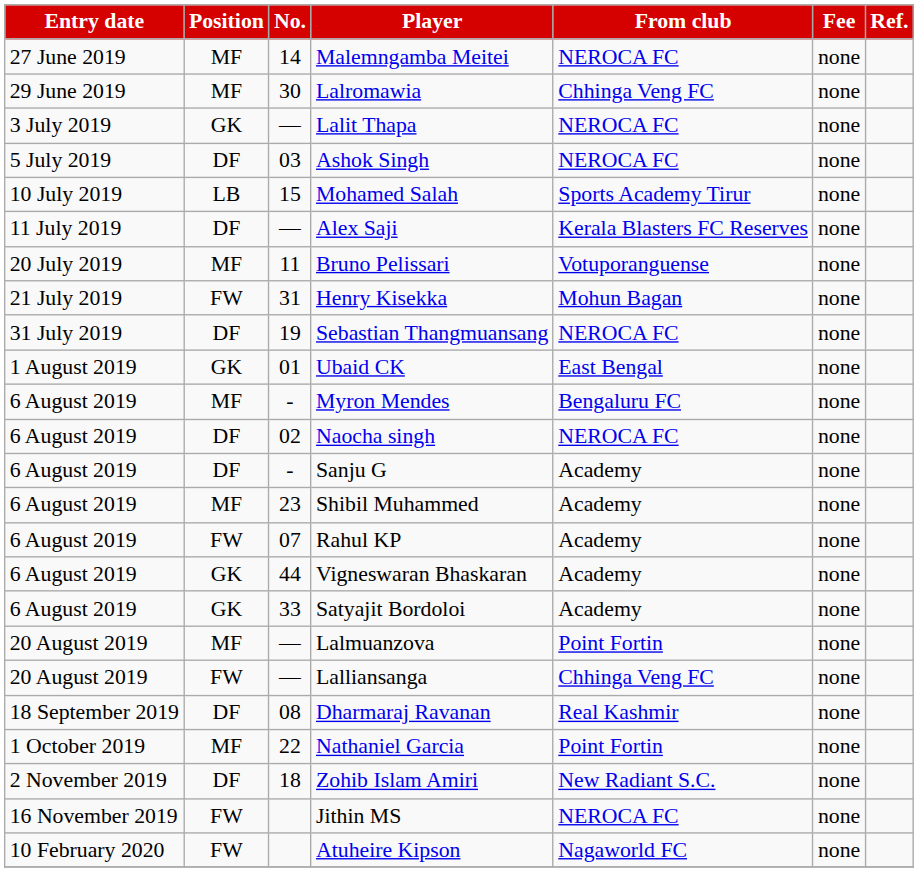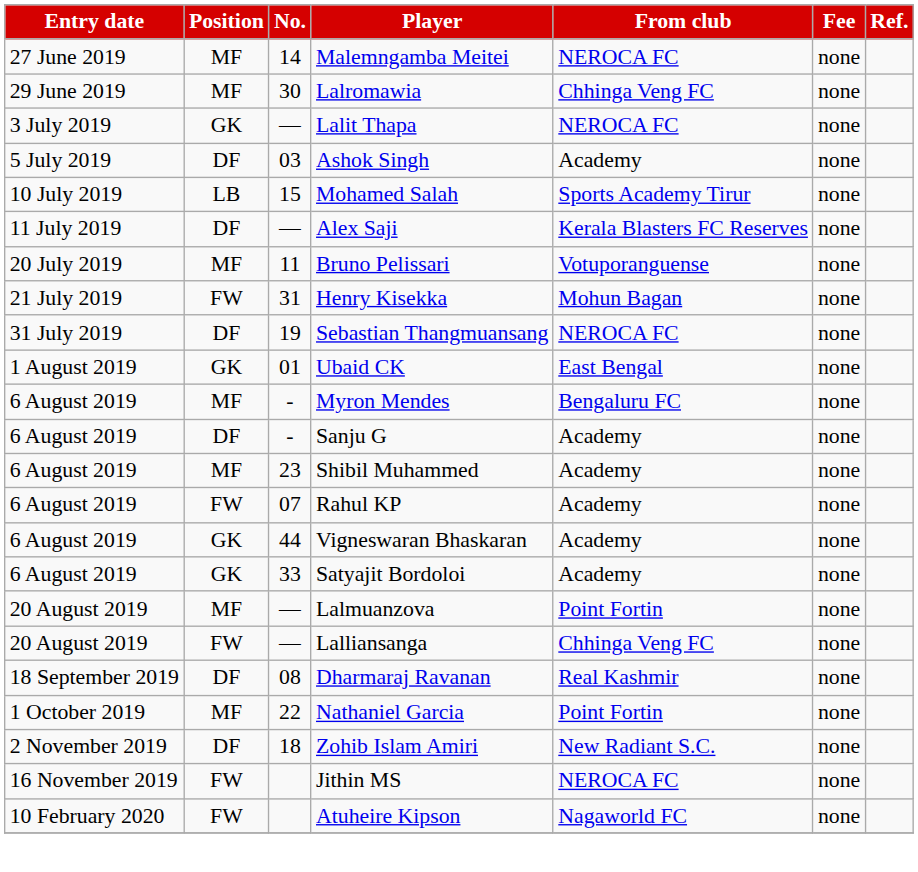 <table class="wikitable sortable">
 <tr>
 <th style="background:#d50000; color:white;"><strong>Entry date</strong></th>
 <th style="background:#d50000; color:white;"><strong>Position</strong></th>
 <th style="background:#d50000; color:white;"><strong>No.</strong></th>
 <th style="background:#d50000; color:white;"><strong>Player</strong></th>
 <th style="background:#d50000; color:white;"><strong>From club</strong></th>
 <th style="background:#d50000; color:white;"><strong>Fee</strong></th>
 <th style="background:#d50000; color:white;"><strong>Ref.</strong></th>
 </tr>
 <tr>
 <td>27 June 2019</td>
 <td style="text-align:center;">MF</td>
 <td style="text-align:center;">14</td>
 <td style="text-align:left;"> <a href='#'>Malemngamba Meitei</a></td>
 <td style="text-align:left;"> <a href='#'>NEROCA FC</a></td>
 <td>none</td>
 <td></td>
 </tr>
 <tr>
 <td>29 June 2019</td>
 <td style="text-align:center;">MF</td>
 <td style="text-align:center;">30</td>
 <td style="text-align:left;"> <a href='#'>Lalromawia</a></td>
 <td style="text-align:left;"> <a href='#'>Chhinga Veng FC</a></td>
 <td>none</td>
 <td></td>
 </tr>
 <tr>
 <td>3 July 2019</td>
 <td style="text-align:center;">GK</td>
 <td style="text-align:center;">—</td>
 <td style="text-align:left;"> <a href='#'>Lalit Thapa</a></td>
 <td style="text-align:left;"> <a href='#'>NEROCA FC</a></td>
 <td>none</td>
 <td></td>
 </tr>
 <tr>
 <td>5 July 2019</td>
 <td style="text-align:center;">DF</td>
 <td style="text-align:center;">03</td>
 <td style="text-align:left;"> <a href='#'>Ashok Singh</a></td>
-<td style="text-align:left;"> <a href='#'>NEROCA FC</a></td>
+<td style="text-align:left;">Academy</td>
 <td>none</td>
 <td></td>
 </tr>
 <tr>
 <td>10 July 2019</td>
 <td style="text-align:center;">LB</td>
 <td style="text-align:center;">15</td>
 <td style="text-align:left;"> <a href='#'>Mohamed Salah</a></td>
 <td style="text-align:left;"> <a href='#'>Sports Academy Tirur</a></td>
 <td>none</td>
 <td></td>
 </tr>
 <tr>
 <td>11 July 2019</td>
 <td style="text-align:center;">DF</td>
 <td style="text-align:center;">—</td>
 <td style="text-align:left;"> <a href='#'>Alex Saji</a></td>
 <td style="text-align:left;"> <a href='#'>Kerala Blasters FC Reserves</a></td>
 <td>none</td>
 <td></td>
 </tr>
 <tr>
 <td>20 July 2019</td>
 <td style="text-align:center;">MF</td>
 <td style="text-align:center;">11</td>
 <td style="text-align:left;"> <a href='#'>Bruno Pelissari</a></td>
 <td style="text-align:left;"> <a href='#'>Votuporanguense</a></td>
 <td>none</td>
 <td></td>
 </tr>
 <tr>
 <td>21 July 2019</td>
 <td style="text-align:center;">FW</td>
 <td style="text-align:center;">31</td>
 <td style="text-align:left;"> <a href='#'>Henry Kisekka</a></td>
 <td style="text-align:left;"> <a href='#'>Mohun Bagan</a></td>
 <td>none</td>
 <td></td>
 </tr>
 <tr>
 <td>31 July 2019</td>
 <td style="text-align:center;">DF</td>
 <td style="text-align:center;">19</td>
 <td style="text-align:left;"> <a href='#'>Sebastian Thangmuansang</a></td>
 <td style="text-align:left;"> <a href='#'>NEROCA FC</a></td>
 <td>none</td>
 <td></td>
 </tr>
 <tr>
 <td>1 August 2019</td>
 <td style="text-align:center;">GK</td>
 <td style="text-align:center;">01</td>
 <td style="text-align:left;"> <a href='#'>Ubaid CK</a></td>
 <td style="text-align:left;"> <a href='#'>East Bengal</a></td>
 <td>none</td>
 <td></td>
 </tr>
 <tr>
 <td>6 August 2019</td>
 <td style="text-align:center;">MF</td>
 <td style="text-align:center;">-</td>
 <td style="text-align:left;"> <a href='#'>Myron Mendes</a></td>
 <td style="text-align:left;"> <a href='#'>Bengaluru FC</a></td>
-<td>none</td>
-<td></td>
-</tr>
-<tr>
-<td>6 August 2019</td>
-<td style="text-align:center;">DF</td>
-<td style="text-align:center;">02</td>
-<td style="text-align:left;"> <a href='#'>Naocha singh</a></td>
-<td style="text-align:left;"> <a href='#'>NEROCA FC</a></td>
 <td>none</td>
 <td></td>
 </tr>
 <tr>
 <td>6 August 2019</td>
 <td style="text-align:center;">DF</td>
 <td style="text-align:center;">-</td>
 <td style="text-align:left;"> Sanju G</td>
 <td style="text-align:left;">Academy</td>
 <td>none</td>
 <td></td>
 </tr>
 <tr>
 <td>6 August 2019</td>
 <td style="text-align:center;">MF</td>
 <td style="text-align:center;">23</td>
 <td style="text-align:left;"> Shibil Muhammed</td>
 <td style="text-align:left;">Academy</td>
 <td>none</td>
 <td></td>
 </tr>
 <tr>
 <td>6 August 2019</td>
 <td style="text-align:center;">FW</td>
 <td style="text-align:center;">07</td>
 <td style="text-align:left;"> Rahul KP</td>
 <td style="text-align:left;">Academy</td>
 <td>none</td>
 <td></td>
 </tr>
 <tr>
 <td>6 August 2019</td>
 <td style="text-align:center;">GK</td>
 <td style="text-align:center;">44</td>
 <td style="text-align:left;"> Vigneswaran Bhaskaran</td>
 <td style="text-align:left;">Academy</td>
 <td>none</td>
 <td></td>
 </tr>
 <tr>
 <td>6 August 2019</td>
 <td style="text-align:center;">GK</td>
 <td style="text-align:center;">33</td>
 <td style="text-align:left;"> Satyajit Bordoloi</td>
 <td style="text-align:left;">Academy</td>
 <td>none</td>
 <td></td>
 </tr>
 <tr>
 <td>20 August 2019</td>
 <td style="text-align:center;">MF</td>
 <td style="text-align:center;">—</td>
 <td style="text-align:left;"> Lalmuanzova</td>
 <td style="text-align:left;"> <a href='#'>Point Fortin</a></td>
 <td>none</td>
 <td></td>
 </tr>
 <tr>
 <td>20 August 2019</td>
 <td style="text-align:center;">FW</td>
 <td style="text-align:center;">—</td>
 <td style="text-align:left;"> Lalliansanga</td>
 <td style="text-align:left;"> <a href='#'>Chhinga Veng FC</a></td>
 <td>none</td>
 <td></td>
 </tr>
 <tr>
 <td>18 September 2019</td>
 <td style="text-align:center;">DF</td>
 <td style="text-align:center;">08</td>
 <td style="text-align:left;"> <a href='#'>Dharmaraj Ravanan</a></td>
 <td style="text-align:left;"> <a href='#'>Real Kashmir</a></td>
 <td>none</td>
 <td></td>
 </tr>
 <tr>
 <td>1 October 2019</td>
 <td style="text-align:center;">MF</td>
 <td style="text-align:center;">22</td>
 <td style="text-align:left;"> <a href='#'>Nathaniel Garcia</a></td>
 <td style="text-align:left;"> <a href='#'>Point Fortin</a></td>
 <td>none</td>
 <td></td>
 </tr>
 <tr>
 <td>2 November 2019</td>
 <td style="text-align:center;">DF</td>
 <td style="text-align:center;">18</td>
 <td style="text-align:left;"> <a href='#'>Zohib Islam Amiri</a></td>
 <td style="text-align:left;"> <a href='#'>New Radiant S.C.</a></td>
 <td>none</td>
 <td></td>
 </tr>
 <tr>
 <td>16 November 2019</td>
 <td style="text-align:center;">FW</td>
 <td style="text-align:center;"></td>
 <td style="text-align:left;"> Jithin MS</td>
 <td style="text-align:left;"> <a href='#'>NEROCA FC</a></td>
 <td>none</td>
 <td></td>
 </tr>
 <tr>
 <td>10 February 2020</td>
 <td style="text-align:center;">FW</td>
 <td style="text-align:center;"></td>
 <td style="text-align:left;"> <a href='#'>Atuheire Kipson</a></td>
 <td style="text-align:left;"> <a href='#'>Nagaworld FC</a></td>
 <td>none</td>
 <td></td>
 </tr>
 <tr>
 </tr>
 </table>
